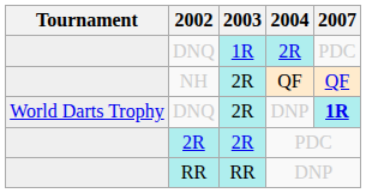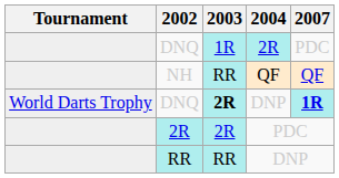 <table class="wikitable">
 <tr>
 <th>Tournament</th>
 <th>2002</th>
 <th>2003</th>
 <th>2004</th>
 <th>2007</th>
 </tr>
 <tr>
 <td style="background:#efefef;"></td>
 <td style="text-align:center; color:#ccc;">DNQ</td>
 <td style="text-align:center; background:#afeeee;"><a href='#'>1R</a></td>
 <td style="text-align:center; background:#afeeee;"><a href='#'>2R</a></td>
 <td style="text-align:center; color:#ccc;">PDC</td>
 </tr>
 <tr>
 <td style="background:#efefef;"></td>
 <td style="text-align:center; color:#ccc;">NH</td>
-<td style="text-align:center; background:#afeeee;">2R</td>
+<td style="text-align:center; background:#afeeee;">RR</td>
 <td style="text-align:center; background:#ffebcd;">QF</td>
 <td style="text-align:center; background:#ffebcd;"><a href='#'>QF</a></td>
 </tr>
 <tr>
 <td style="background:#efefef;"><a href='#'>World Darts Trophy</a></td>
 <td style="text-align:center; color:#ccc;">DNQ</td>
-<td style="text-align:center; background:#afeeee;">2R</td>
+<td style="text-align:center; background:#afeeee;"><strong>2R</strong></td>
 <td style="text-align:center; color:#ccc;">DNP</td>
 <td style="text-align:center; background:#afeeee;"><strong><a href='#'>1R</a></strong></td>
 </tr>
 <tr>
 <td style="background:#efefef;"></td>
 <td style="text-align:center; background:#afeeee;"><a href='#'>2R</a></td>
 <td style="text-align:center; background:#afeeee;"><a href='#'>2R</a></td>
 <td colspan="2" style="text-align:center; color:#ccc;">PDC</td>
 </tr>
 <tr>
 <td style="background:#efefef;"></td>
 <td style="text-align:center; background:#afeeee;">RR</td>
 <td style="text-align:center; background:#afeeee;">RR</td>
 <td colspan="2" style="text-align:center; color:#ccc;">DNP</td>
 </tr>
 </table>
